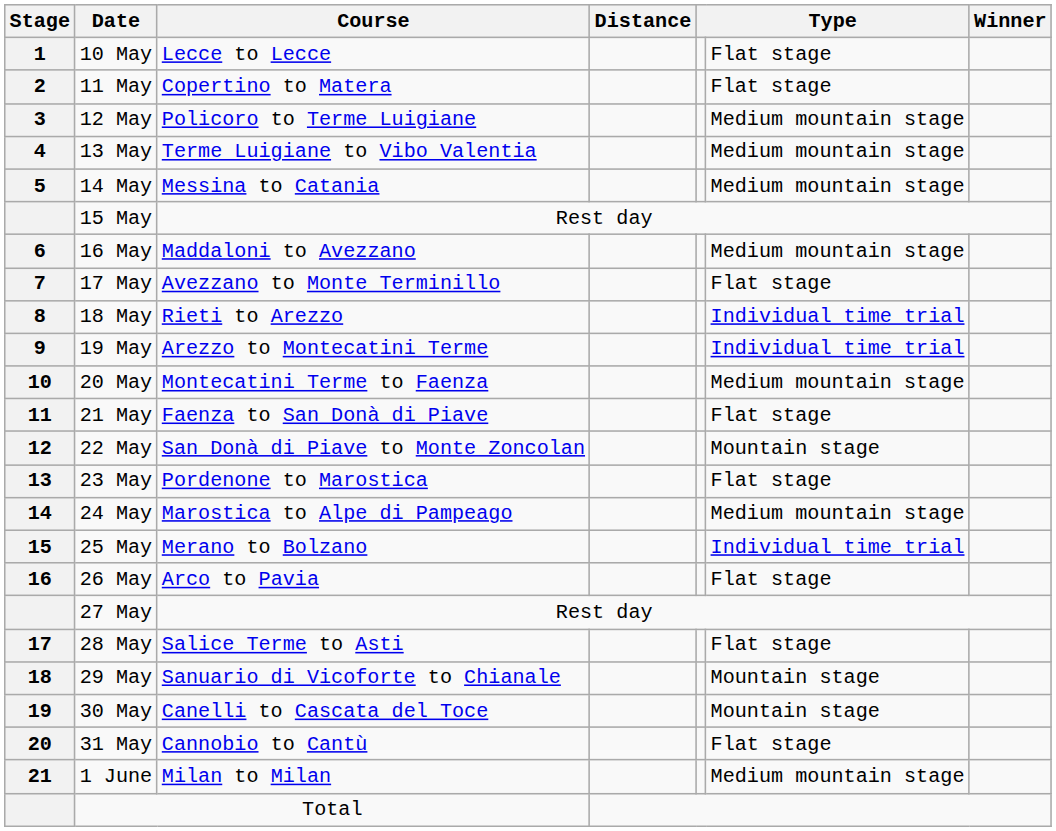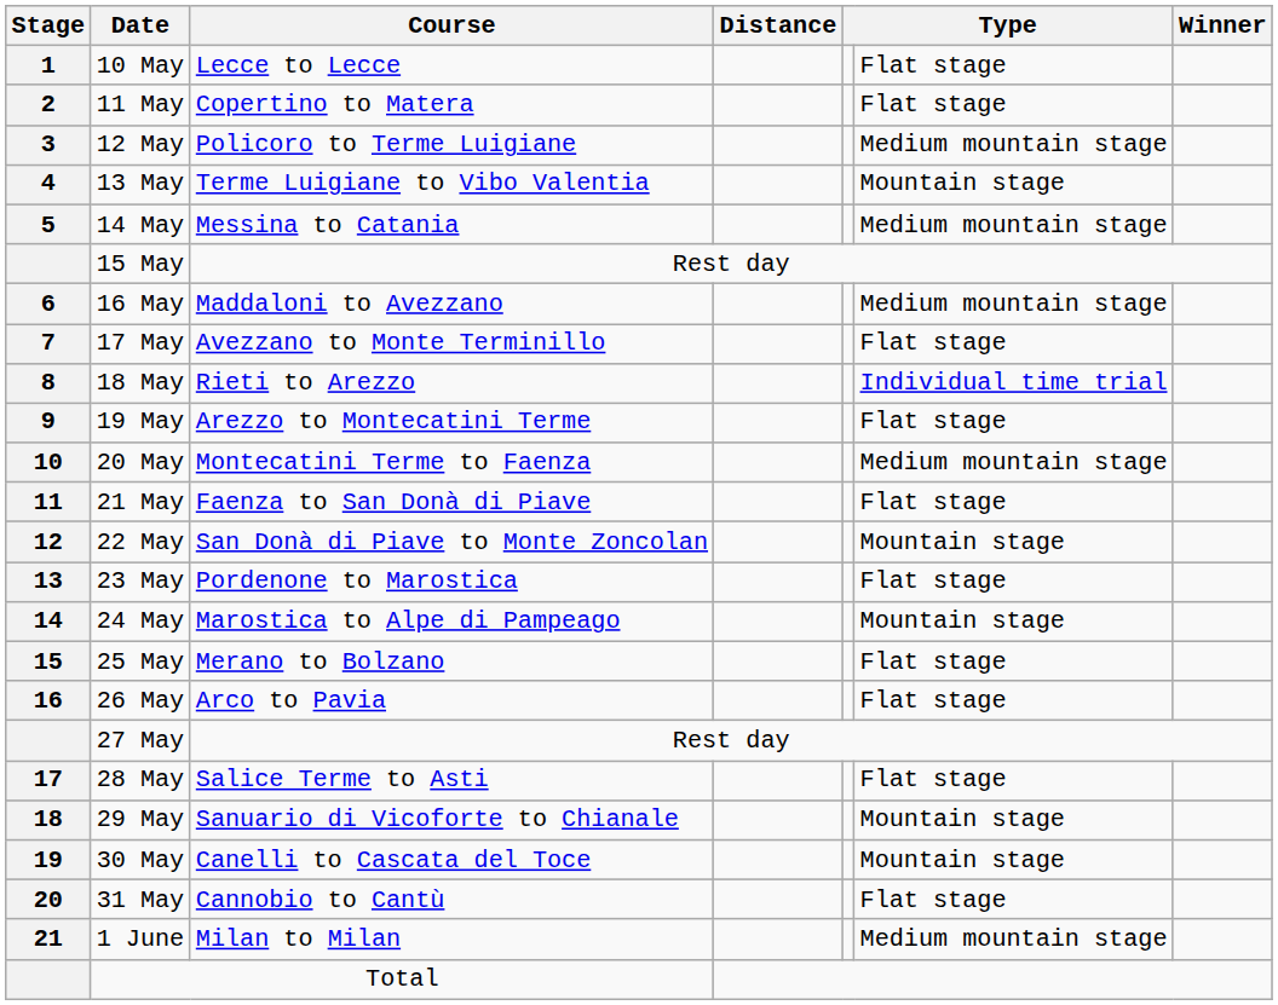 <table class="wikitable">
 <tr style="background:#efefef;">
 <th>Stage</th>
 <th>Date</th>
 <th>Course</th>
 <th>Distance</th>
 <th colspan="2">Type</th>
 <th>Winner</th>
 </tr>
 <tr>
 <th style="text-align:center;">1</th>
 <td style="text-align:center;">10 May</td>
 <td><a href='#'>Lecce</a> to <a href='#'>Lecce</a></td>
 <td style="text-align:center;"></td>
 <td style="text-align:center;"></td>
 <td>Flat stage</td>
 <td></td>
 </tr>
 <tr>
 <th style="text-align:center;">2</th>
 <td style="text-align:center;">11 May</td>
 <td><a href='#'>Copertino</a> to <a href='#'>Matera</a></td>
 <td style="text-align:center;"></td>
 <td style="text-align:center;"></td>
 <td>Flat stage</td>
 <td></td>
 </tr>
 <tr>
 <th style="text-align:center;">3</th>
 <td style="text-align:center;">12 May</td>
 <td><a href='#'>Policoro</a> to <a href='#'>Terme Luigiane</a></td>
 <td style="text-align:center;"></td>
 <td style="text-align:center;"></td>
 <td>Medium mountain stage</td>
 <td></td>
 </tr>
 <tr>
 <th style="text-align:center;">4</th>
 <td style="text-align:center;">13 May</td>
 <td><a href='#'>Terme Luigiane</a> to <a href='#'>Vibo Valentia</a></td>
 <td style="text-align:center;"></td>
 <td style="text-align:center;"></td>
-<td>Medium mountain stage</td>
+<td>Mountain stage</td>
 <td></td>
 </tr>
 <tr>
 <th style="text-align:center;">5</th>
 <td style="text-align:center;">14 May</td>
 <td><a href='#'>Messina</a> to <a href='#'>Catania</a></td>
 <td style="text-align:center;"></td>
 <td style="text-align:center;"></td>
 <td>Medium mountain stage</td>
 <td></td>
 </tr>
 <tr>
 <th></th>
 <td style="text-align:center;">15 May</td>
 <td colspan="6" style="text-align:center;">Rest day</td>
 </tr>
 <tr>
 <th style="text-align:center;">6</th>
 <td style="text-align:center;">16 May</td>
 <td><a href='#'>Maddaloni</a> to <a href='#'>Avezzano</a></td>
 <td style="text-align:center;"></td>
 <td style="text-align:center;"></td>
 <td>Medium mountain stage</td>
 <td></td>
 </tr>
 <tr>
 <th style="text-align:center;">7</th>
 <td style="text-align:center;">17 May</td>
 <td><a href='#'>Avezzano</a> to <a href='#'>Monte Terminillo</a></td>
 <td style="text-align:center;"></td>
 <td style="text-align:center;"></td>
 <td>Flat stage</td>
 <td></td>
 </tr>
 <tr>
 <th style="text-align:center;">8</th>
 <td style="text-align:center;">18 May</td>
 <td><a href='#'>Rieti</a> to <a href='#'>Arezzo</a></td>
 <td style="text-align:center;"></td>
 <td style="text-align:center;"></td>
 <td><a href='#'>Individual time trial</a></td>
 <td></td>
 </tr>
 <tr>
 <th style="text-align:center;">9</th>
 <td style="text-align:center;">19 May</td>
 <td><a href='#'>Arezzo</a> to <a href='#'>Montecatini Terme</a></td>
 <td style="text-align:center;"></td>
 <td style="text-align:center;"></td>
-<td><a href='#'>Individual time trial</a></td>
+<td>Flat stage</td>
 <td></td>
 </tr>
 <tr>
 <th style="text-align:center;">10</th>
 <td style="text-align:center;">20 May</td>
 <td><a href='#'>Montecatini Terme</a> to <a href='#'>Faenza</a></td>
 <td style="text-align:center;"></td>
 <td style="text-align:center;"></td>
 <td>Medium mountain stage</td>
 <td></td>
 </tr>
 <tr>
 <th style="text-align:center;">11</th>
 <td style="text-align:center;">21 May</td>
 <td><a href='#'>Faenza</a> to <a href='#'>San Donà di Piave</a></td>
 <td style="text-align:center;"></td>
 <td style="text-align:center;"></td>
 <td>Flat stage</td>
 <td></td>
 </tr>
 <tr>
 <th style="text-align:center;">12</th>
 <td style="text-align:center;">22 May</td>
 <td><a href='#'>San Donà di Piave</a> to <a href='#'>Monte Zoncolan</a></td>
 <td style="text-align:center;"></td>
 <td style="text-align:center;"></td>
 <td>Mountain stage</td>
 <td></td>
 </tr>
 <tr>
 <th style="text-align:center;">13</th>
 <td style="text-align:center;">23 May</td>
 <td><a href='#'>Pordenone</a> to <a href='#'>Marostica</a></td>
 <td style="text-align:center;"></td>
 <td style="text-align:center;"></td>
 <td>Flat stage</td>
 <td></td>
 </tr>
 <tr>
 <th style="text-align:center;">14</th>
 <td style="text-align:center;">24 May</td>
 <td><a href='#'>Marostica</a> to <a href='#'>Alpe di Pampeago</a></td>
 <td style="text-align:center;"></td>
 <td style="text-align:center;"></td>
-<td>Medium mountain stage</td>
+<td>Mountain stage</td>
 <td></td>
 </tr>
 <tr>
 <th style="text-align:center;">15</th>
 <td style="text-align:center;">25 May</td>
 <td><a href='#'>Merano</a> to <a href='#'>Bolzano</a></td>
 <td style="text-align:center;"></td>
 <td style="text-align:center;"></td>
-<td><a href='#'>Individual time trial</a></td>
+<td>Flat stage</td>
 <td></td>
 </tr>
 <tr>
 <th style="text-align:center;">16</th>
 <td style="text-align:center;">26 May</td>
 <td><a href='#'>Arco</a> to <a href='#'>Pavia</a></td>
 <td style="text-align:center;"></td>
 <td style="text-align:center;"></td>
 <td>Flat stage</td>
 <td></td>
 </tr>
 <tr>
 <th></th>
 <td style="text-align:center;">27 May</td>
 <td colspan="6" style="text-align:center;">Rest day</td>
 </tr>
 <tr>
 <th style="text-align:center;">17</th>
 <td style="text-align:center;">28 May</td>
 <td><a href='#'>Salice Terme</a> to <a href='#'>Asti</a></td>
 <td style="text-align:center;"></td>
 <td style="text-align:center;"></td>
 <td>Flat stage</td>
 <td></td>
 </tr>
 <tr>
 <th style="text-align:center;">18</th>
 <td style="text-align:center;">29 May</td>
 <td><a href='#'>Sanuario di Vicoforte</a> to <a href='#'>Chianale</a></td>
 <td style="text-align:center;"></td>
 <td style="text-align:center;"></td>
 <td>Mountain stage</td>
 <td></td>
 </tr>
 <tr>
 <th style="text-align:center;">19</th>
 <td style="text-align:center;">30 May</td>
 <td><a href='#'>Canelli</a> to <a href='#'>Cascata del Toce</a></td>
 <td style="text-align:center;"></td>
 <td style="text-align:center;"></td>
 <td>Mountain stage</td>
 <td></td>
 </tr>
 <tr>
 <th style="text-align:center;">20</th>
 <td style="text-align:center;">31 May</td>
 <td><a href='#'>Cannobio</a> to <a href='#'>Cantù</a></td>
 <td style="text-align:center;"></td>
 <td style="text-align:center;"></td>
 <td>Flat stage</td>
 <td></td>
 </tr>
 <tr>
 <th style="text-align:center;">21</th>
 <td style="text-align:center;">1 June</td>
 <td><a href='#'>Milan</a> to <a href='#'>Milan</a></td>
 <td style="text-align:center;"></td>
 <td style="text-align:center;"></td>
 <td>Medium mountain stage</td>
 <td></td>
 </tr>
 <tr>
 <th></th>
 <td colspan="2" style="text-align:center;">Total</td>
 <td colspan="5" style="text-align:center;"></td>
 </tr>
 </table>
